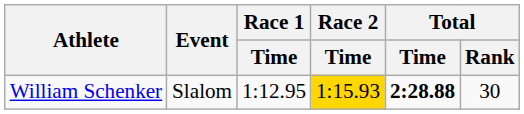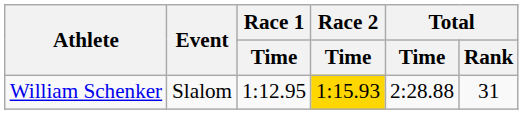 <table class="wikitable" style="font-size:90%">
 <tr>
 <th rowspan="2">Athlete</th>
 <th rowspan="2">Event</th>
 <th>Race 1</th>
 <th>Race 2</th>
 <th colspan="2">Total</th>
 </tr>
 <tr>
 <th>Time</th>
 <th>Time</th>
 <th>Time</th>
 <th>Rank</th>
 </tr>
 <tr>
 <td><a href='#'>William Schenker</a></td>
 <td>Slalom</td>
 <td style="text-align:center;">1:12.95</td>
 <td style="background: gold; text-align:center;">1:15.93</td>
-<td style="text-align:center;"><strong>2:28.88</strong></td>
-<td style="text-align:center;">30</td>
+<td style="text-align:center;">2:28.88</td>
+<td style="text-align:center;">31</td>
 </tr>
 </table>
